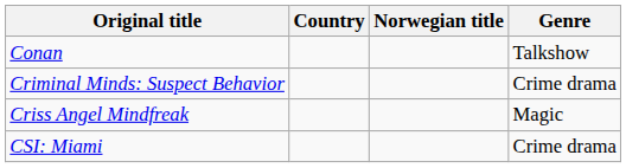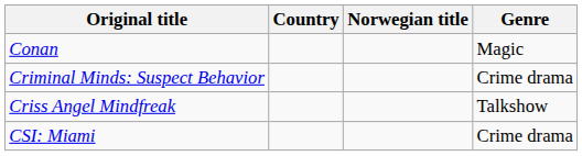 <table class="wikitable">
 <tr>
 <th>Original title</th>
 <th>Country</th>
 <th>Norwegian title</th>
 <th>Genre</th>
 </tr>
 <tr>
 <td><em><a href='#'>Conan</a></em></td>
 <td></td>
 <td></td>
-<td>Talkshow</td>
+<td>Magic</td>
 </tr>
 <tr>
 <td><em><a href='#'>Criminal Minds: Suspect Behavior</a></em></td>
 <td></td>
 <td></td>
 <td>Crime drama</td>
 </tr>
 <tr>
 <td><em><a href='#'>Criss Angel Mindfreak</a></em></td>
 <td></td>
 <td></td>
-<td>Magic</td>
+<td>Talkshow</td>
 </tr>
 <tr>
 <td><em><a href='#'>CSI: Miami</a></em></td>
 <td></td>
 <td></td>
 <td>Crime drama</td>
 </tr>
 </table>
